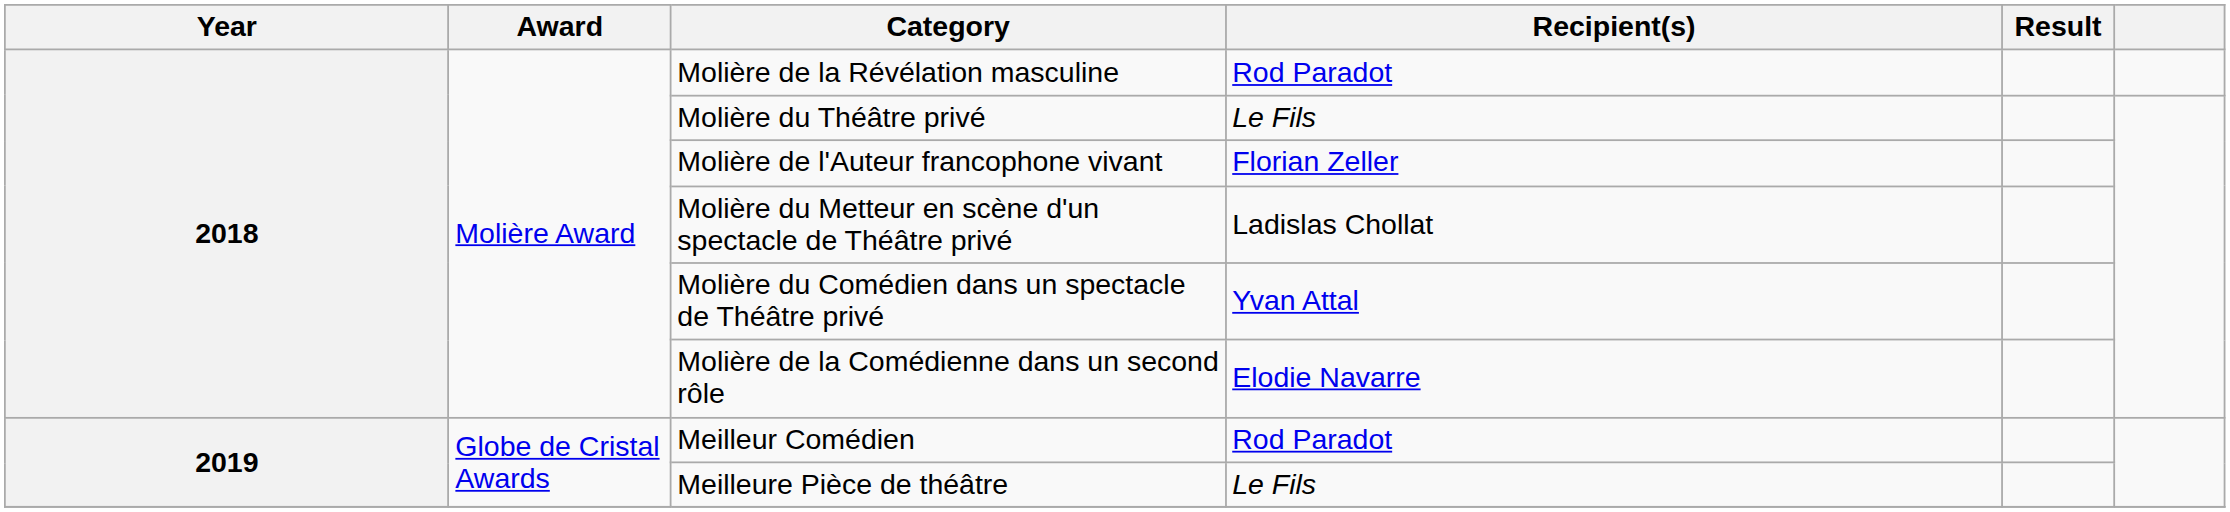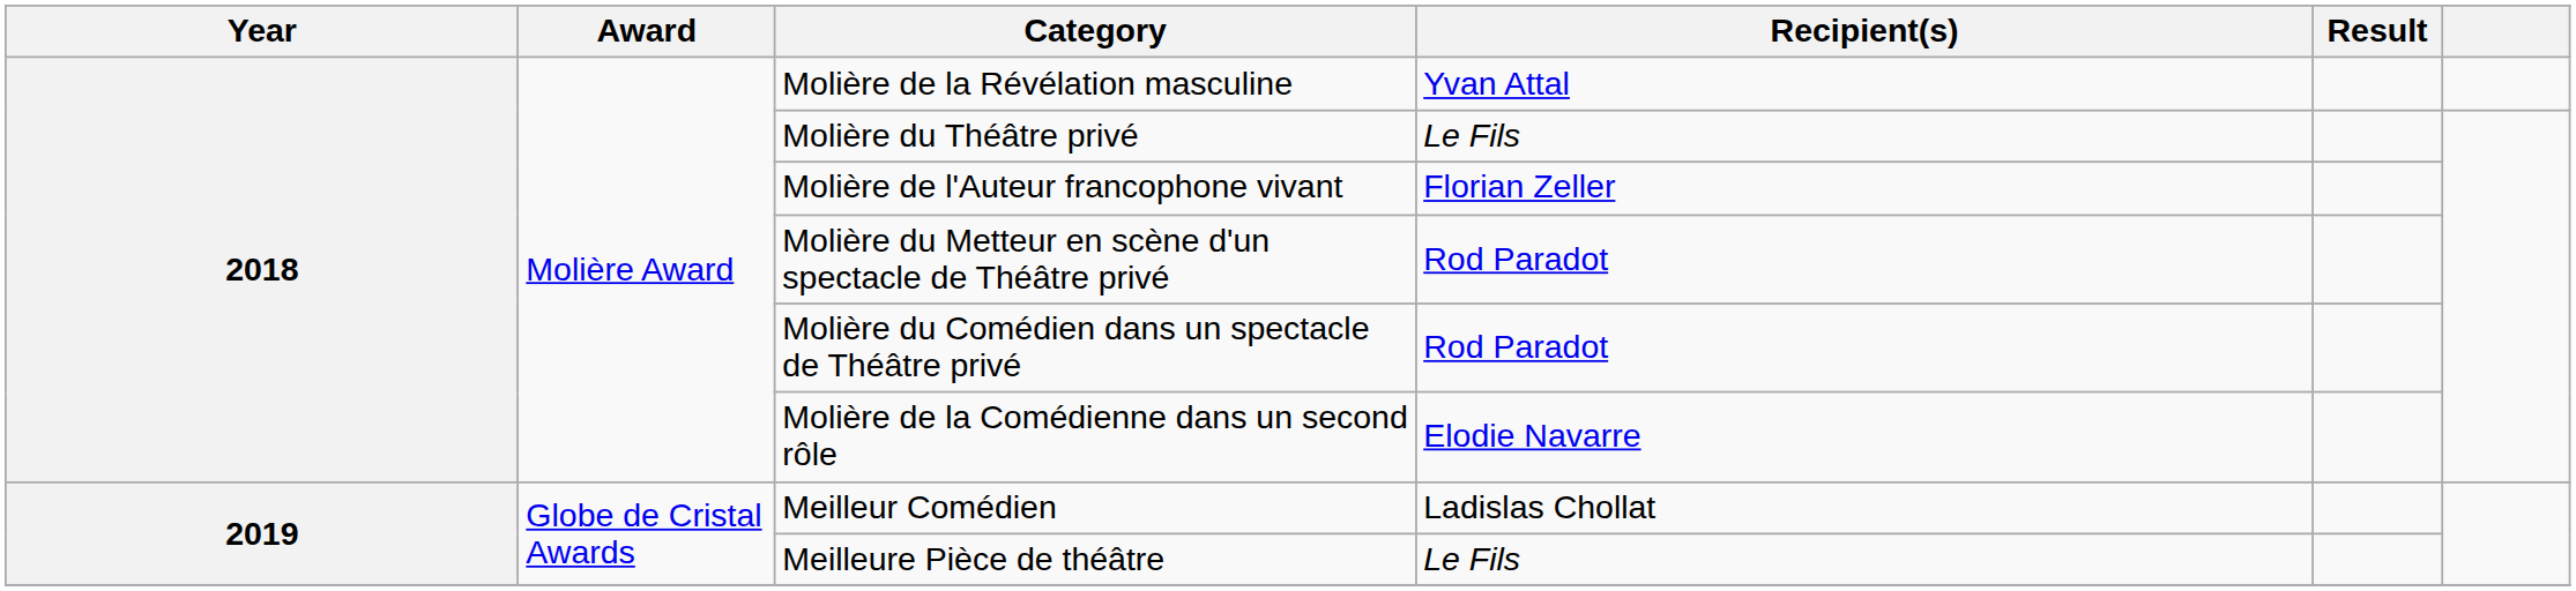 <table class="wikitable plainrowheaders sortable">
 <tr>
 <th scope="col" style="width:20%;">Year</th>
 <th scope="col" style="width:10%;">Award</th>
 <th scope="col" style="width:25%;">Category</th>
 <th scope="col" style="width:35%;">Recipient(s)</th>
 <th scope="col" style="width:5%;">Result</th>
 <th scope="col" style="width:10%;" class="unsortable"></th>
 </tr>
 <tr>
 <th rowspan="6" scope="row">2018</th>
 <td rowspan="6"><a href='#'>Molière Award</a></td>
 <td>Molière de la Révélation masculine</td>
-<td><a href='#'>Rod Paradot</a></td>
+<td><a href='#'>Yvan Attal</a></td>
 <td></td>
 <td style="text-align:center;"></td>
 </tr>
 <tr>
 <td>Molière du Théâtre privé</td>
 <td><em>Le Fils</em></td>
 <td></td>
 <td rowspan="5" style="text-align:center;"></td>
 </tr>
 <tr>
 <td>Molière de l'Auteur francophone vivant</td>
 <td><a href='#'>Florian Zeller</a></td>
 <td></td>
 </tr>
 <tr>
 <td>Molière du Metteur en scène d'un spectacle de Théâtre privé</td>
-<td>Ladislas Chollat</td>
+<td><a href='#'>Rod Paradot</a></td>
 <td></td>
 </tr>
 <tr>
 <td>Molière du Comédien dans un spectacle de Théâtre privé</td>
-<td><a href='#'>Yvan Attal</a></td>
+<td><a href='#'>Rod Paradot</a></td>
 <td></td>
 </tr>
 <tr>
 <td>Molière de la Comédienne dans un second rôle</td>
 <td><a href='#'>Elodie Navarre</a></td>
 <td></td>
 </tr>
 <tr>
 <th rowspan="2" scope="row">2019</th>
 <td rowspan="2"><a href='#'>Globe de Cristal Awards</a></td>
 <td>Meilleur Comédien</td>
-<td><a href='#'>Rod Paradot</a></td>
+<td>Ladislas Chollat</td>
 <td></td>
 <td rowspan="2" style="text-align:center;"></td>
 </tr>
 <tr>
 <td>Meilleure Pièce de théâtre</td>
 <td><em>Le Fils</em></td>
 <td></td>
 </tr>
 <tr>
 </tr>
 </table>
